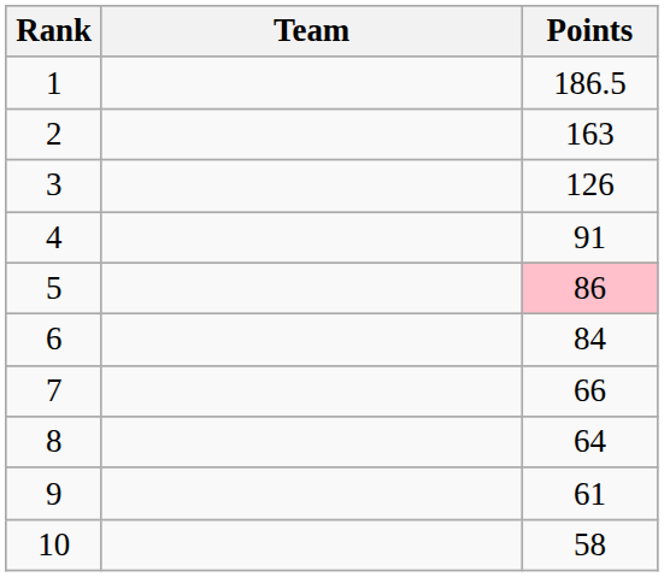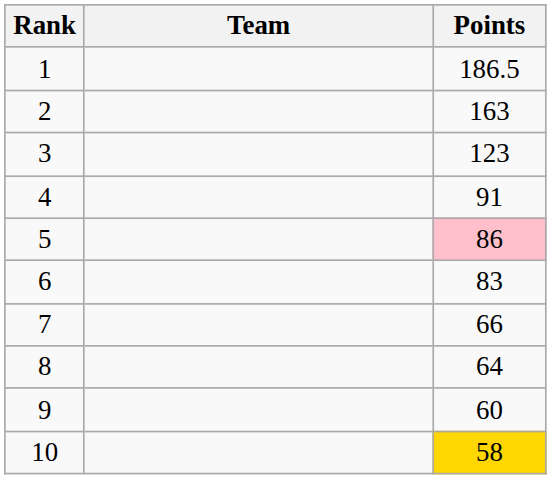 <table class="wikitable" style="text-align:center;">
 <tr>
 <th width=40>Rank</th>
 <th width=200>Team</th>
 <th width=60>Points</th>
 </tr>
 <tr>
 <td>1</td>
 <td align=left></td>
 <td>186.5</td>
 </tr>
 <tr>
 <td>2</td>
 <td align=left></td>
 <td>163</td>
 </tr>
 <tr>
 <td>3</td>
 <td align=left></td>
-<td>126</td>
+<td>123</td>
 </tr>
 <tr>
 <td>4</td>
 <td align=left></td>
 <td>91</td>
 </tr>
 <tr>
 <td>5</td>
 <td align=left></td>
 <td style="background: pink;">86</td>
 </tr>
 <tr>
 <td>6</td>
 <td align=left></td>
-<td>84</td>
+<td>83</td>
 </tr>
 <tr>
 <td>7</td>
 <td align=left></td>
 <td>66</td>
 </tr>
 <tr>
 <td>8</td>
 <td align=left></td>
 <td>64</td>
 </tr>
 <tr>
 <td>9</td>
 <td align=left></td>
-<td>61</td>
+<td>60</td>
 </tr>
 <tr>
 <td>10</td>
 <td align=left></td>
-<td>58</td>
+<td style="background: gold;">58</td>
 </tr>
 </table>
